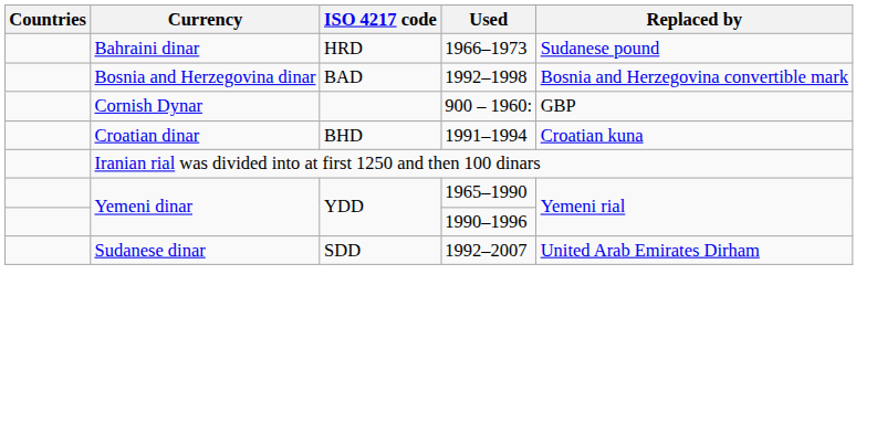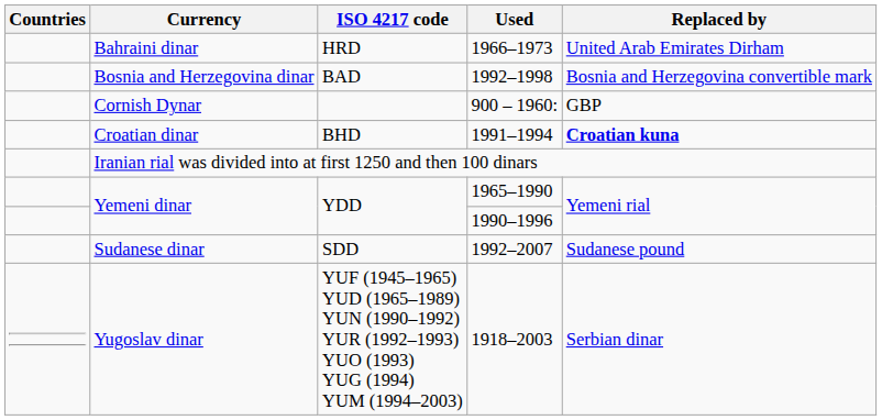 <table class="wikitable sortable">
 <tr>
 <th>Countries</th>
 <th>Currency</th>
 <th><a href='#'>ISO 4217</a> code</th>
 <th>Used</th>
 <th>Replaced by</th>
 </tr>
 <tr>
 <td></td>
 <td><a href='#'>Bahraini dinar</a></td>
 <td>HRD</td>
 <td>1966–1973</td>
-<td><a href='#'>Sudanese pound</a></td>
+<td><a href='#'>United Arab Emirates Dirham</a></td>
 </tr>
 <tr>
 <td></td>
 <td><a href='#'>Bosnia and Herzegovina dinar</a></td>
 <td>BAD</td>
 <td>1992–1998</td>
 <td><a href='#'>Bosnia and Herzegovina convertible mark</a></td>
 </tr>
 <tr>
 <td></td>
 <td><a href='#'>Cornish Dynar</a></td>
 <td></td>
 <td>900 – 1960:</td>
 <td>GBP</td>
 </tr>
 <tr>
 <td></td>
 <td><a href='#'>Croatian dinar</a></td>
 <td>BHD</td>
 <td>1991–1994</td>
-<td><a href='#'>Croatian kuna</a></td>
+<td><strong><a href='#'>Croatian kuna</a></strong></td>
 </tr>
 <tr>
 <td></td>
 <td colspan=4><a href='#'>Iranian rial</a> was divided into at first 1250 and then 100 dinars</td>
 </tr>
 <tr>
 <td></td>
 <td rowspan="2"><a href='#'>Yemeni dinar</a></td>
 <td rowspan="2">YDD</td>
 <td>1965–1990</td>
 <td rowspan="2"><a href='#'>Yemeni rial</a></td>
 </tr>
 <tr>
 <td></td>
 <td>1990–1996</td>
 </tr>
 <tr>
 <td></td>
 <td><a href='#'>Sudanese dinar</a></td>
 <td>SDD</td>
 <td>1992–2007</td>
-<td><a href='#'>United Arab Emirates Dirham</a></td>
+<td><a href='#'>Sudanese pound</a></td>
+</tr>
+<tr>
+<td><hr><hr></td>
+<td><a href='#'>Yugoslav dinar</a></td>
+<td>YUF (1945–1965)<br>YUD (1965–1989)<br>YUN (1990–1992)<br>YUR (1992–1993)<br>YUO (1993)<br>YUG (1994)<br>YUM (1994–2003)</td>
+<td>1918–2003</td>
+<td><a href='#'>Serbian dinar</a></td>
 </tr>
 </table>
